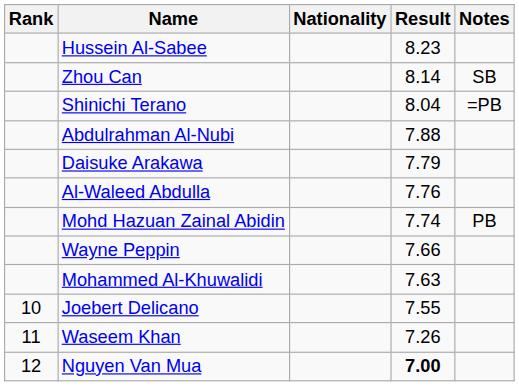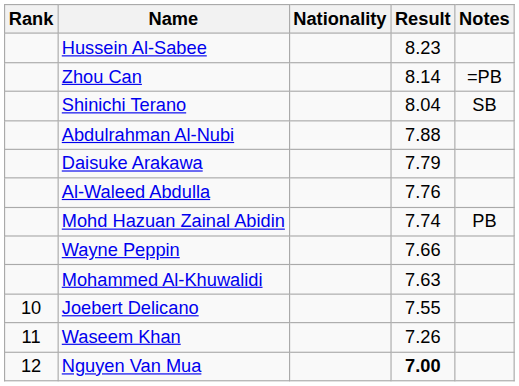 <table class="wikitable sortable" style="text-align:center">
 <tr>
 <th>Rank</th>
 <th>Name</th>
 <th>Nationality</th>
 <th>Result</th>
 <th>Notes</th>
 </tr>
 <tr>
 <td></td>
 <td align=left><a href='#'>Hussein Al-Sabee</a></td>
 <td align=left></td>
 <td>8.23</td>
 <td></td>
 </tr>
 <tr>
 <td></td>
 <td align=left><a href='#'>Zhou Can</a></td>
 <td align=left></td>
 <td>8.14</td>
-<td>SB</td>
+<td>=PB</td>
 </tr>
 <tr>
 <td></td>
 <td align=left><a href='#'>Shinichi Terano</a></td>
 <td align=left></td>
 <td>8.04</td>
-<td>=PB</td>
+<td>SB</td>
 </tr>
 <tr>
 <td></td>
 <td align=left><a href='#'>Abdulrahman Al-Nubi</a></td>
 <td align=left></td>
 <td>7.88</td>
 <td></td>
 </tr>
 <tr>
 <td></td>
 <td align=left><a href='#'>Daisuke Arakawa</a></td>
 <td align=left></td>
 <td>7.79</td>
 <td></td>
 </tr>
 <tr>
 <td></td>
 <td align=left><a href='#'>Al-Waleed Abdulla</a></td>
 <td align=left></td>
 <td>7.76</td>
 <td></td>
 </tr>
 <tr>
 <td></td>
 <td align=left><a href='#'>Mohd Hazuan Zainal Abidin</a></td>
 <td align=left></td>
 <td>7.74</td>
 <td>PB</td>
 </tr>
 <tr>
 <td></td>
 <td align=left><a href='#'>Wayne Peppin</a></td>
 <td align=left></td>
 <td>7.66</td>
 <td></td>
 </tr>
 <tr>
 <td></td>
 <td align=left><a href='#'>Mohammed Al-Khuwalidi</a></td>
 <td align=left></td>
 <td>7.63</td>
 <td></td>
 </tr>
 <tr>
 <td>10</td>
 <td align=left><a href='#'>Joebert Delicano</a></td>
 <td align=left></td>
 <td>7.55</td>
 <td></td>
 </tr>
 <tr>
 <td>11</td>
 <td align=left><a href='#'>Waseem Khan</a></td>
 <td align=left></td>
 <td>7.26</td>
 <td></td>
 </tr>
 <tr>
 <td>12</td>
 <td align=left><a href='#'>Nguyen Van Mua</a></td>
 <td align=left></td>
 <td><strong>7.00</strong></td>
 <td></td>
 </tr>
 </table>
